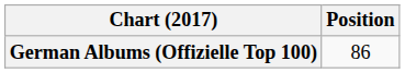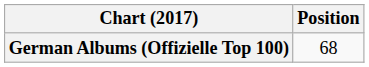 <table class="wikitable plainrowheaders sortable" style="text-align:center">
 <tr>
 <th scope="col">Chart (2017)</th>
 <th scope="col">Position</th>
 </tr>
 <tr>
 <th scope="row">German Albums (Offizielle Top 100)</th>
-<td>86</td>
+<td>68</td>
 </tr>
 </table>
